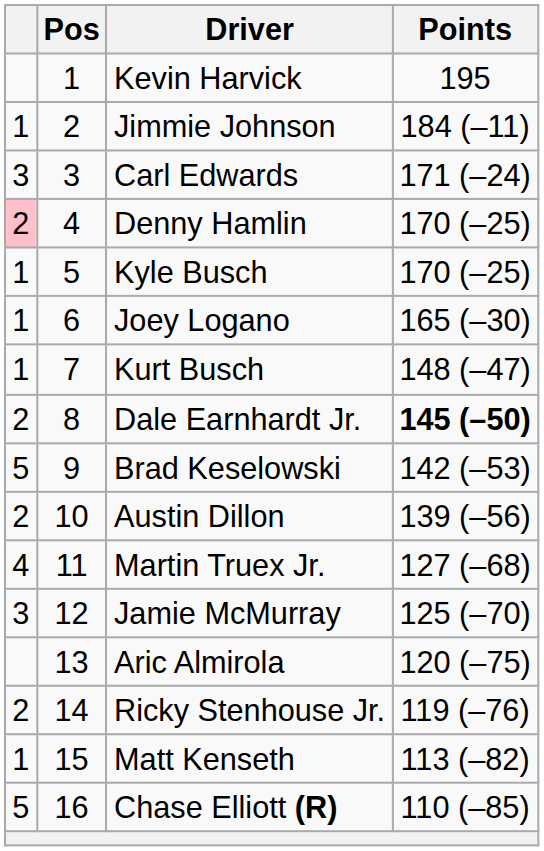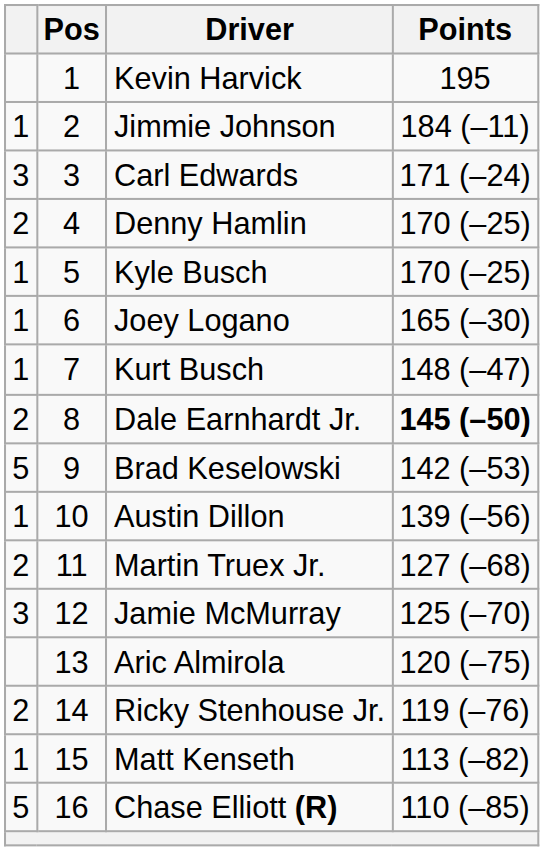 <table class="wikitable" style="font-size: 95%;">
 <tr>
 <th></th>
 <th>Pos</th>
 <th>Driver</th>
 <th>Points</th>
 </tr>
 <tr>
 <td align="left"></td>
 <td style="text-align:center;">1</td>
 <td>Kevin Harvick</td>
 <td style="text-align:center;">195</td>
 </tr>
 <tr>
 <td align="left"> 1</td>
 <td style="text-align:center;">2</td>
 <td>Jimmie Johnson</td>
 <td style="text-align:center;">184 (–11)</td>
 </tr>
 <tr>
 <td align="left"> 3</td>
 <td style="text-align:center;">3</td>
 <td>Carl Edwards</td>
 <td style="text-align:center;">171 (–24)</td>
 </tr>
 <tr>
-<td align="left" style="background: pink;"> 2</td>
+<td align="left"> 2</td>
 <td style="text-align:center;">4</td>
 <td>Denny Hamlin</td>
 <td style="text-align:center;">170 (–25)</td>
 </tr>
 <tr>
 <td align="left"> 1</td>
 <td style="text-align:center;">5</td>
 <td>Kyle Busch</td>
 <td style="text-align:center;">170 (–25)</td>
 </tr>
 <tr>
 <td align="left"> 1</td>
 <td style="text-align:center;">6</td>
 <td>Joey Logano</td>
 <td style="text-align:center;">165 (–30)</td>
 </tr>
 <tr>
 <td align="left"> 1</td>
 <td style="text-align:center;">7</td>
 <td>Kurt Busch</td>
 <td style="text-align:center;">148 (–47)</td>
 </tr>
 <tr>
 <td align="left"> 2</td>
 <td style="text-align:center;">8</td>
 <td>Dale Earnhardt Jr.</td>
 <td style="text-align:center;"><strong>145 (–50)</strong></td>
 </tr>
 <tr>
 <td align="left"> 5</td>
 <td style="text-align:center;">9</td>
 <td>Brad Keselowski</td>
 <td style="text-align:center;">142 (–53)</td>
 </tr>
 <tr>
-<td align="left"> 2</td>
+<td align="left"> 1</td>
 <td style="text-align:center;">10</td>
 <td>Austin Dillon</td>
 <td style="text-align:center;">139 (–56)</td>
 </tr>
 <tr>
-<td align="left"> 4</td>
+<td align="left"> 2</td>
 <td style="text-align:center;">11</td>
 <td>Martin Truex Jr.</td>
 <td style="text-align:center;">127 (–68)</td>
 </tr>
 <tr>
 <td align="left"> 3</td>
 <td style="text-align:center;">12</td>
 <td>Jamie McMurray</td>
 <td style="text-align:center;">125 (–70)</td>
 </tr>
 <tr>
 <td align="left"></td>
 <td style="text-align:center;">13</td>
 <td>Aric Almirola</td>
 <td style="text-align:center;">120 (–75)</td>
 </tr>
 <tr>
 <td align="left"> 2</td>
 <td style="text-align:center;">14</td>
 <td>Ricky Stenhouse Jr.</td>
 <td style="text-align:center;">119 (–76)</td>
 </tr>
 <tr>
 <td align="left"> 1</td>
 <td style="text-align:center;">15</td>
 <td>Matt Kenseth</td>
 <td style="text-align:center;">113 (–82)</td>
 </tr>
 <tr>
 <td align="left"> 5</td>
 <td style="text-align:center;">16</td>
 <td>Chase Elliott <strong>(R)</strong></td>
 <td style="text-align:center;">110 (–85)</td>
 </tr>
 <tr class="sortbottom">
 <th colspan="9"></th>
 </tr>
 </table>
